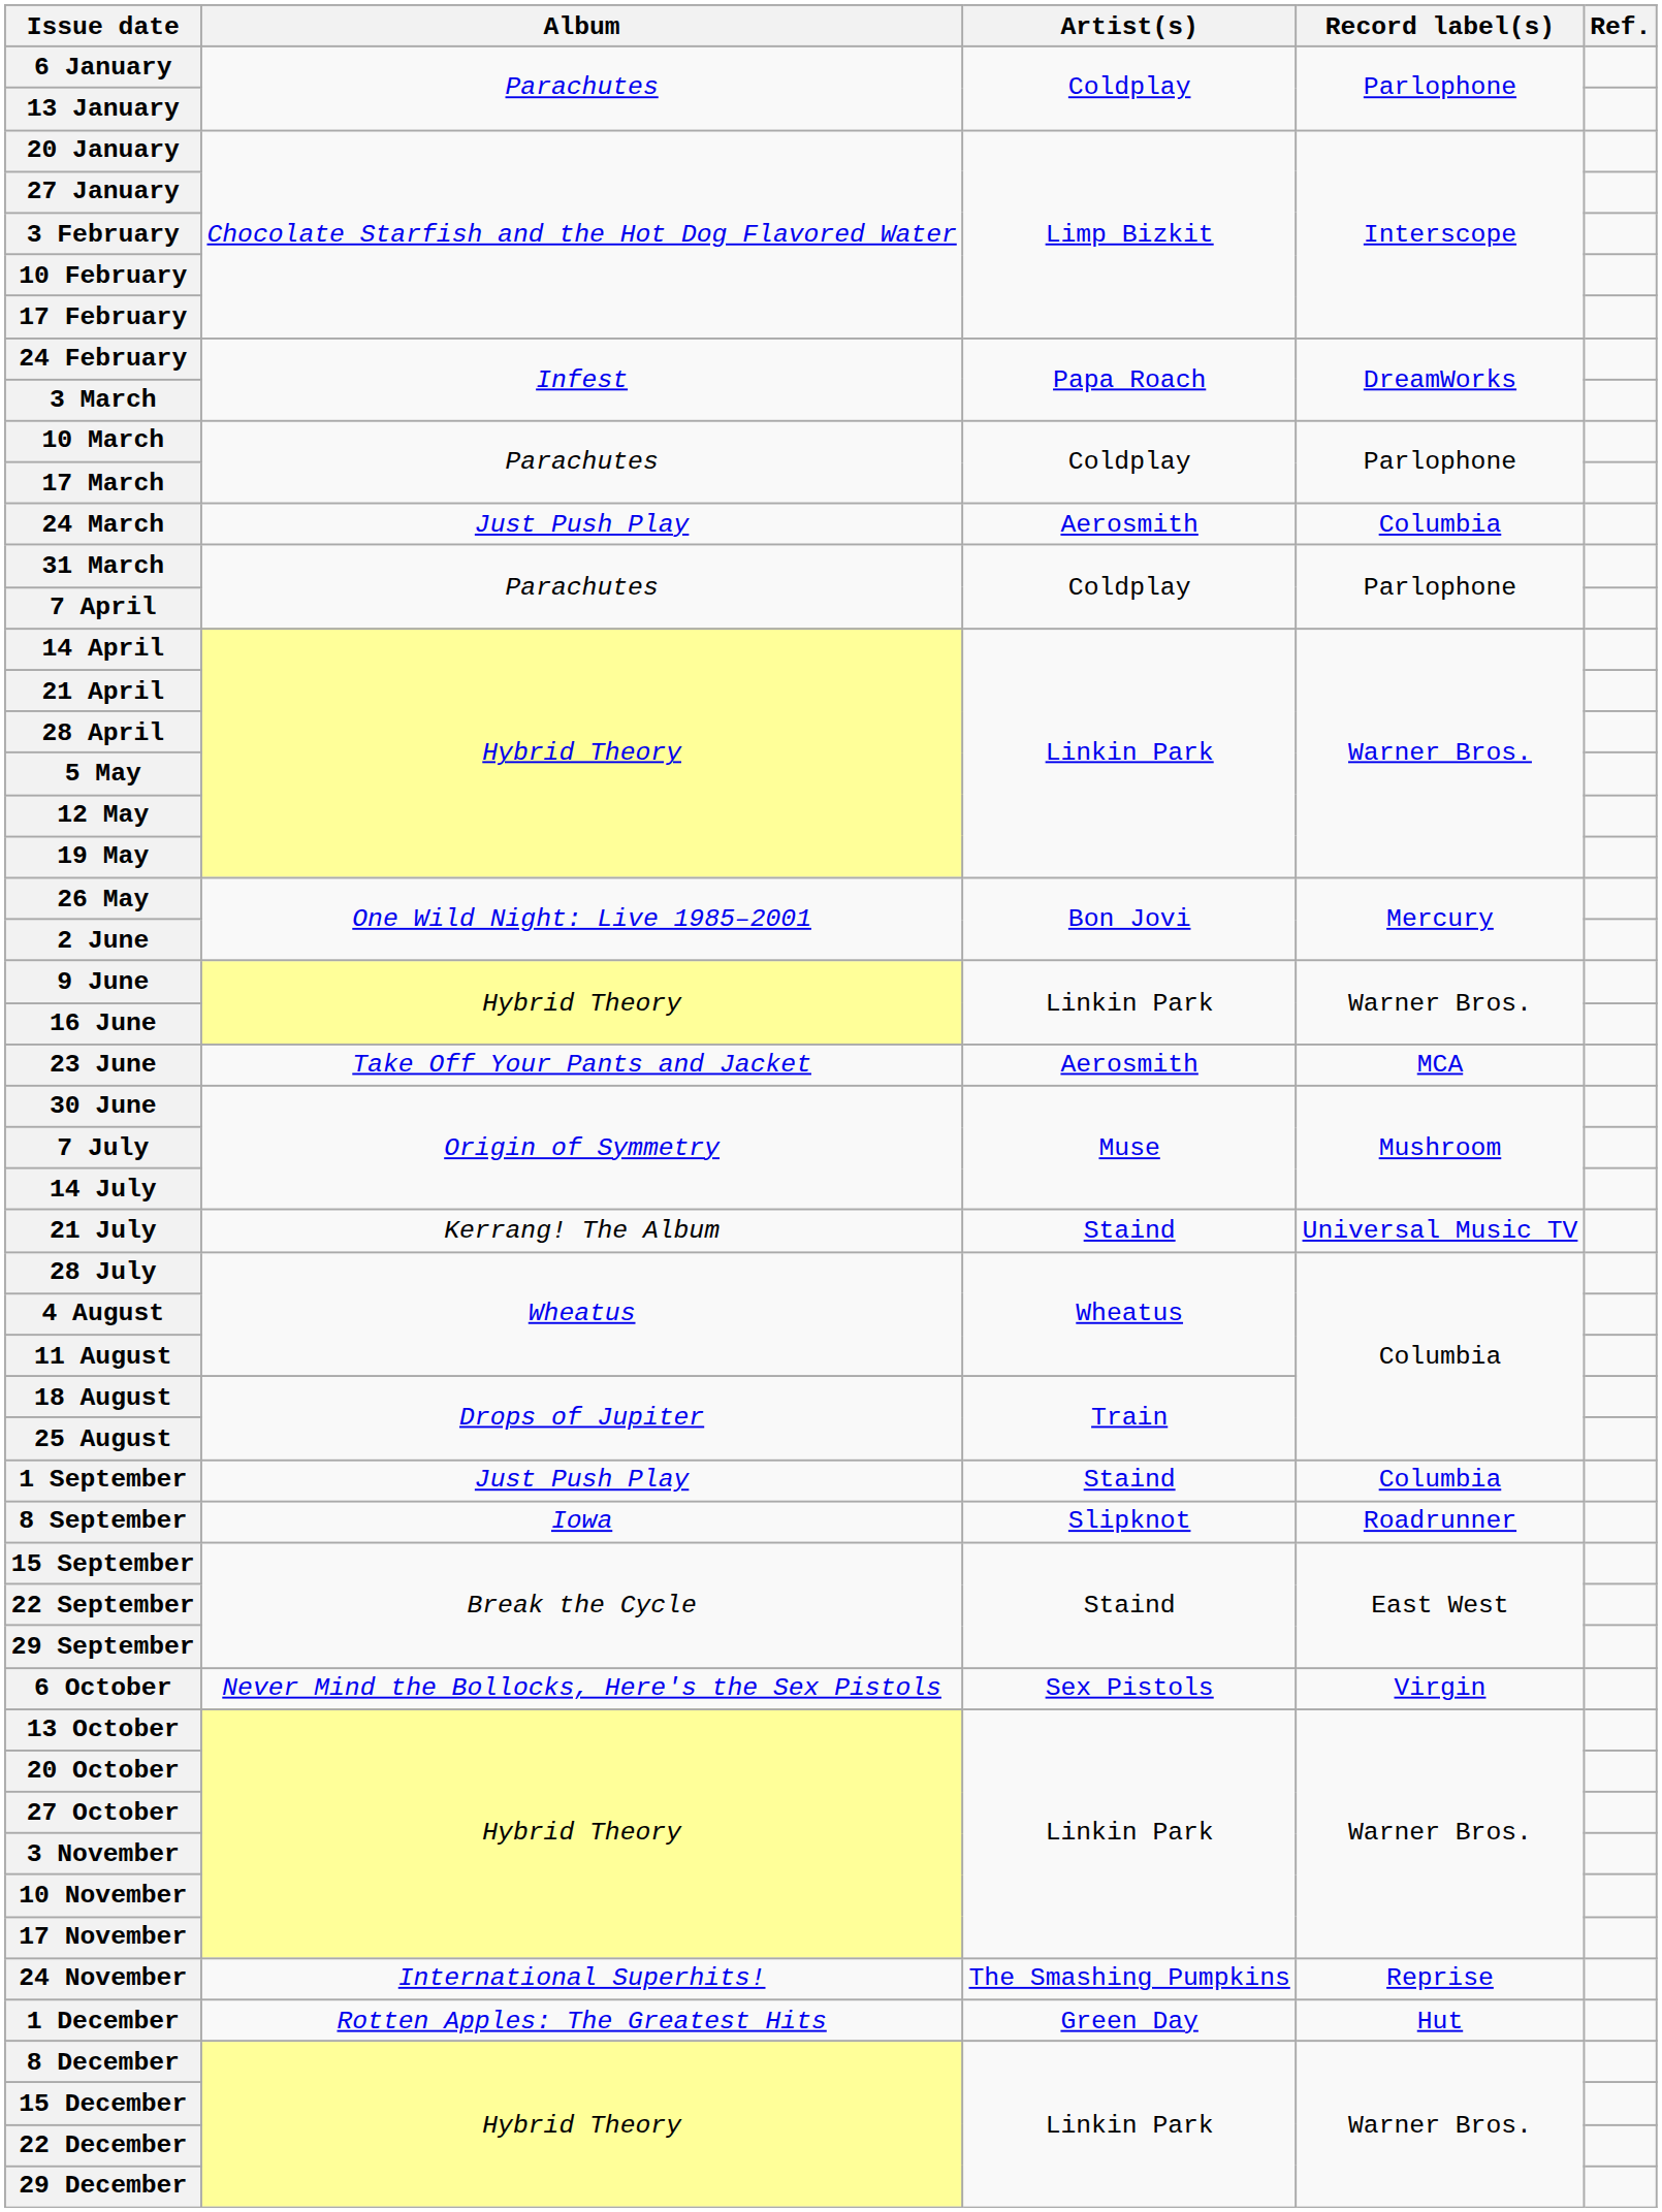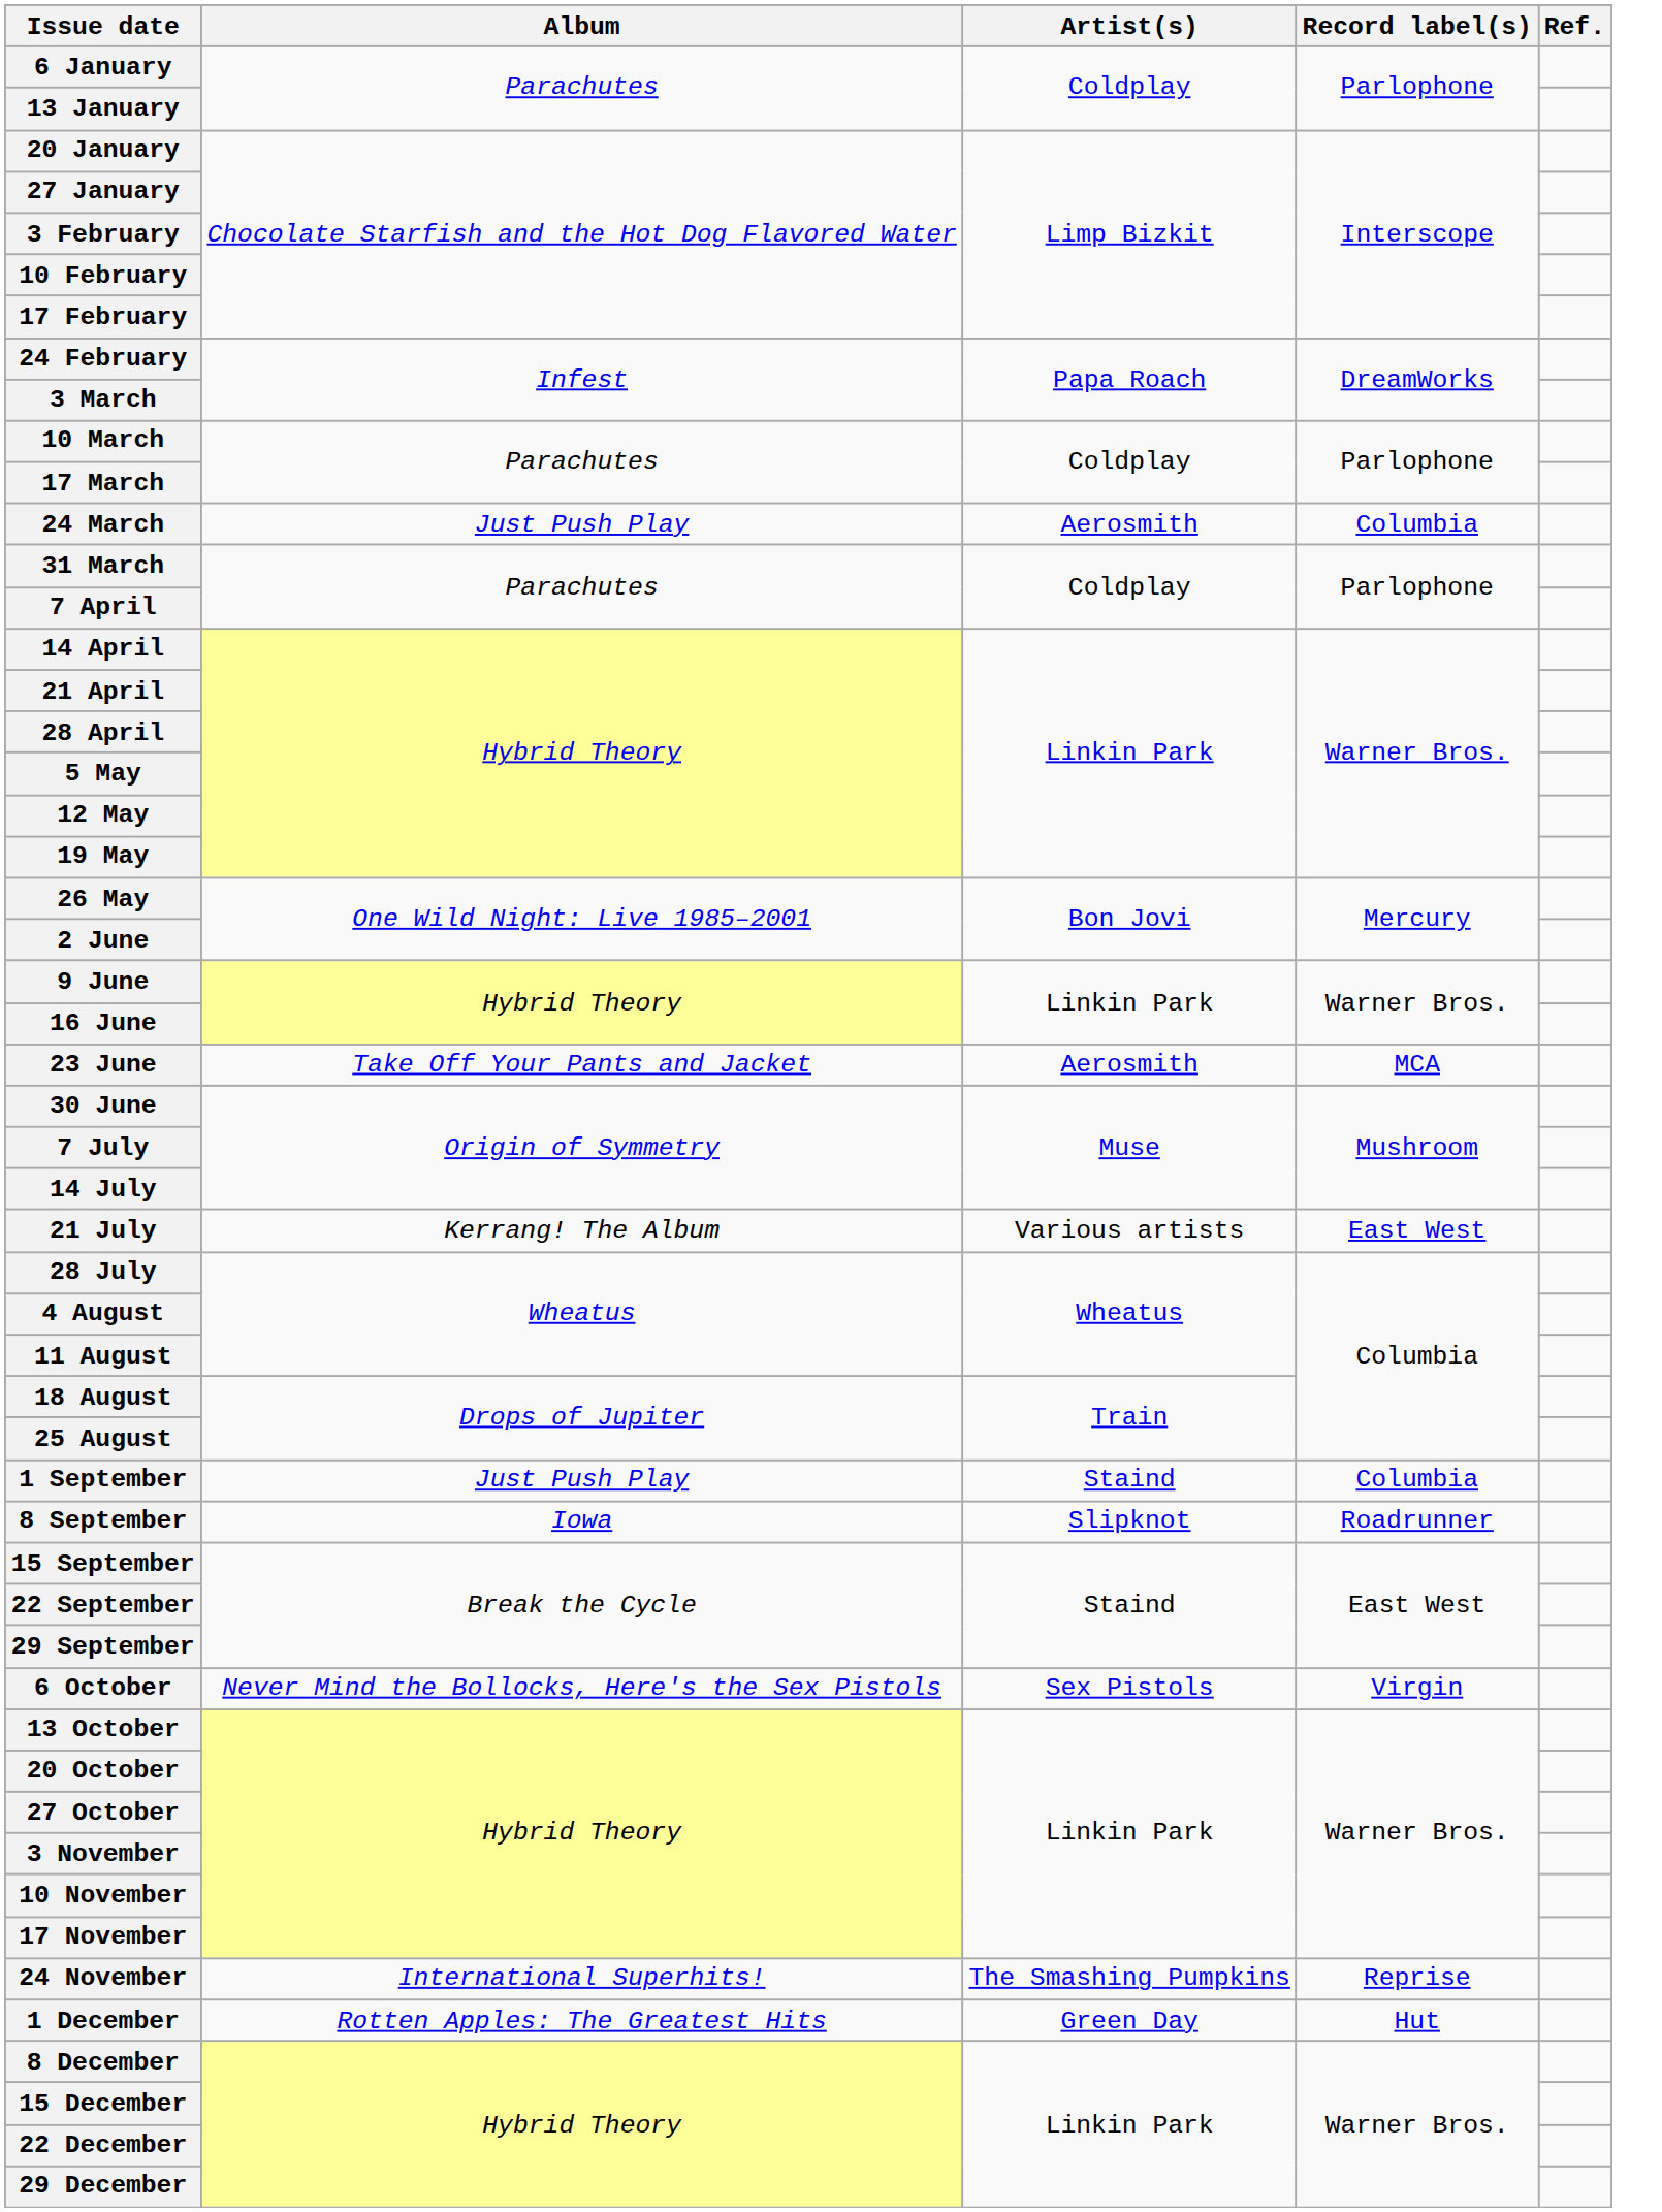 <table class="wikitable plainrowheaders" style="text-align:center">
 <tr>
 <th scope="col">Issue date</th>
 <th scope="col">Album</th>
 <th scope="col">Artist(s)</th>
 <th scope="col">Record label(s)</th>
 <th scope="col">Ref.</th>
 </tr>
 <tr>
 <th scope="row">6 January</th>
 <td rowspan="2"><em><a href='#'>Parachutes</a></em></td>
 <td rowspan="2"><a href='#'>Coldplay</a></td>
 <td rowspan="2"><a href='#'>Parlophone</a></td>
 <td></td>
 </tr>
 <tr>
 <th scope="row">13 January</th>
 <td></td>
 </tr>
 <tr>
 <th scope="row">20 January</th>
 <td rowspan="5"><em><a href='#'>Chocolate Starfish and the Hot Dog Flavored Water</a></em></td>
 <td rowspan="5"><a href='#'>Limp Bizkit</a></td>
 <td rowspan="5"><a href='#'>Interscope</a></td>
 <td></td>
 </tr>
 <tr>
 <th scope="row">27 January</th>
 <td></td>
 </tr>
 <tr>
 <th scope="row">3 February</th>
 <td></td>
 </tr>
 <tr>
 <th scope="row">10 February</th>
 <td></td>
 </tr>
 <tr>
 <th scope="row">17 February</th>
 <td></td>
 </tr>
 <tr>
 <th scope="row">24 February</th>
 <td rowspan="2"><em><a href='#'>Infest</a></em></td>
 <td rowspan="2"><a href='#'>Papa Roach</a></td>
 <td rowspan="2"><a href='#'>DreamWorks</a></td>
 <td></td>
 </tr>
 <tr>
 <th scope="row">3 March</th>
 <td></td>
 </tr>
 <tr>
 <th scope="row">10 March</th>
 <td rowspan="2"><em>Parachutes</em></td>
 <td rowspan="2">Coldplay</td>
 <td rowspan="2">Parlophone</td>
 <td></td>
 </tr>
 <tr>
 <th scope="row">17 March</th>
 <td></td>
 </tr>
 <tr>
 <th scope="row">24 March</th>
 <td><em><a href='#'>Just Push Play</a></em></td>
 <td><a href='#'>Aerosmith</a></td>
 <td><a href='#'>Columbia</a></td>
 <td></td>
 </tr>
 <tr>
 <th scope="row">31 March</th>
 <td rowspan="2"><em>Parachutes</em></td>
 <td rowspan="2">Coldplay</td>
 <td rowspan="2">Parlophone</td>
 <td></td>
 </tr>
 <tr>
 <th scope="row">7 April</th>
 <td></td>
 </tr>
 <tr>
 <th scope="row">14 April</th>
 <td rowspan="6" style="background-color:#FFFF99"><em><a href='#'>Hybrid Theory</a></em> </td>
 <td rowspan="6"><a href='#'>Linkin Park</a></td>
 <td rowspan="6"><a href='#'>Warner Bros.</a></td>
 <td></td>
 </tr>
 <tr>
 <th scope="row">21 April</th>
 <td></td>
 </tr>
 <tr>
 <th scope="row">28 April</th>
 <td></td>
 </tr>
 <tr>
 <th scope="row">5 May</th>
 <td></td>
 </tr>
 <tr>
 <th scope="row">12 May</th>
 <td></td>
 </tr>
 <tr>
 <th scope="row">19 May</th>
 <td></td>
 </tr>
 <tr>
 <th scope="row">26 May</th>
 <td rowspan="2"><em><a href='#'>One Wild Night: Live 1985–2001</a></em></td>
 <td rowspan="2"><a href='#'>Bon Jovi</a></td>
 <td rowspan="2"><a href='#'>Mercury</a></td>
 <td></td>
 </tr>
 <tr>
 <th scope="row">2 June</th>
 <td></td>
 </tr>
 <tr>
 <th scope="row">9 June</th>
 <td rowspan="2" style="background-color:#FFFF99"><em>Hybrid Theory</em> </td>
 <td rowspan="2">Linkin Park</td>
 <td rowspan="2">Warner Bros.</td>
 <td></td>
 </tr>
 <tr>
 <th scope="row">16 June</th>
 <td></td>
 </tr>
 <tr>
 <th scope="row">23 June</th>
 <td><em><a href='#'>Take Off Your Pants and Jacket</a></em></td>
 <td><a href='#'>Aerosmith</a></td>
 <td><a href='#'>MCA</a></td>
 <td></td>
 </tr>
 <tr>
 <th scope="row">30 June</th>
 <td rowspan="3"><em><a href='#'>Origin of Symmetry</a></em></td>
 <td rowspan="3"><a href='#'>Muse</a></td>
 <td rowspan="3"><a href='#'>Mushroom</a></td>
 <td></td>
 </tr>
 <tr>
 <th scope="row">7 July</th>
 <td></td>
 </tr>
 <tr>
 <th scope="row">14 July</th>
 <td></td>
 </tr>
 <tr>
 <th scope="row">21 July</th>
 <td><em>Kerrang! The Album</em></td>
-<td><a href='#'>Staind</a></td>
-<td><a href='#'>Universal Music TV</a></td>
+<td>Various artists</td>
+<td><a href='#'>East West</a></td>
 <td></td>
 </tr>
 <tr>
 <th scope="row">28 July</th>
 <td rowspan="3"><em><a href='#'>Wheatus</a></em></td>
 <td rowspan="3"><a href='#'>Wheatus</a></td>
 <td rowspan="5">Columbia</td>
 <td></td>
 </tr>
 <tr>
 <th scope="row">4 August</th>
 <td></td>
 </tr>
 <tr>
 <th scope="row">11 August</th>
 <td></td>
 </tr>
 <tr>
 <th scope="row">18 August</th>
 <td rowspan="2"><em><a href='#'>Drops of Jupiter</a></em></td>
 <td rowspan="2"><a href='#'>Train</a></td>
 <td></td>
 </tr>
 <tr>
 <th scope="row">25 August</th>
 <td></td>
 </tr>
 <tr>
 <th scope="row">1 September</th>
 <td><em><a href='#'>Just Push Play</a></em></td>
 <td><a href='#'>Staind</a></td>
 <td><a href='#'>Columbia</a></td>
 <td></td>
 </tr>
 <tr>
 <th scope="row">8 September</th>
 <td><em><a href='#'>Iowa</a></em></td>
 <td><a href='#'>Slipknot</a></td>
 <td><a href='#'>Roadrunner</a></td>
 <td></td>
 </tr>
 <tr>
 <th scope="row">15 September</th>
 <td rowspan="3"><em>Break the Cycle</em></td>
 <td rowspan="3">Staind</td>
 <td rowspan="3">East West</td>
 <td></td>
 </tr>
 <tr>
 <th scope="row">22 September</th>
 <td></td>
 </tr>
 <tr>
 <th scope="row">29 September</th>
 <td></td>
 </tr>
 <tr>
 <th scope="row">6 October</th>
 <td><em><a href='#'>Never Mind the Bollocks, Here's the Sex Pistols</a></em></td>
 <td><a href='#'>Sex Pistols</a></td>
 <td><a href='#'>Virgin</a></td>
 <td></td>
 </tr>
 <tr>
 <th scope="row">13 October</th>
 <td rowspan="6" style="background-color:#FFFF99"><em>Hybrid Theory</em> </td>
 <td rowspan="6">Linkin Park</td>
 <td rowspan="6">Warner Bros.</td>
 <td></td>
 </tr>
 <tr>
 <th scope="row">20 October</th>
 <td></td>
 </tr>
 <tr>
 <th scope="row">27 October</th>
 <td></td>
 </tr>
 <tr>
 <th scope="row">3 November</th>
 <td></td>
 </tr>
 <tr>
 <th scope="row">10 November</th>
 <td></td>
 </tr>
 <tr>
 <th scope="row">17 November</th>
 <td></td>
 </tr>
 <tr>
 <th scope="row">24 November</th>
 <td><em><a href='#'>International Superhits!</a></em></td>
 <td><a href='#'>The Smashing Pumpkins</a></td>
 <td><a href='#'>Reprise</a></td>
 <td></td>
 </tr>
 <tr>
 <th scope="row">1 December</th>
 <td><em><a href='#'>Rotten Apples: The Greatest Hits</a></em></td>
 <td><a href='#'>Green Day</a></td>
 <td><a href='#'>Hut</a></td>
 <td></td>
 </tr>
 <tr>
 <th scope="row">8 December</th>
 <td rowspan="4" style="background-color:#FFFF99"><em>Hybrid Theory</em> </td>
 <td rowspan="4">Linkin Park</td>
 <td rowspan="4">Warner Bros.</td>
 <td></td>
 </tr>
 <tr>
 <th scope="row">15 December</th>
 <td></td>
 </tr>
 <tr>
 <th scope="row">22 December</th>
 <td></td>
 </tr>
 <tr>
 <th scope="row">29 December</th>
 <td></td>
 </tr>
 </table>
